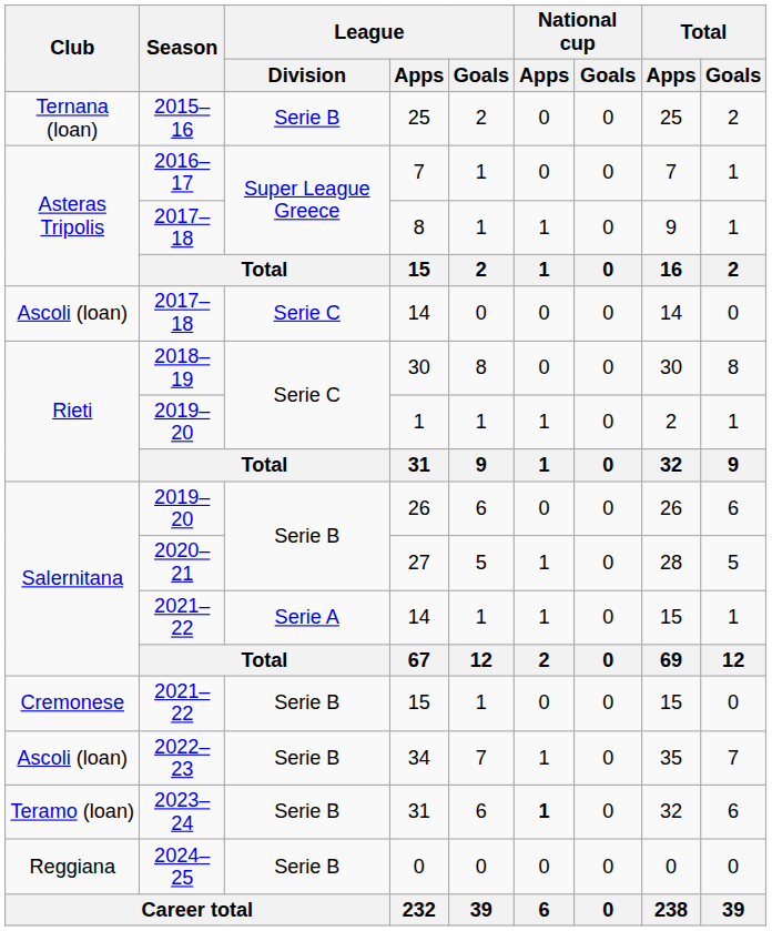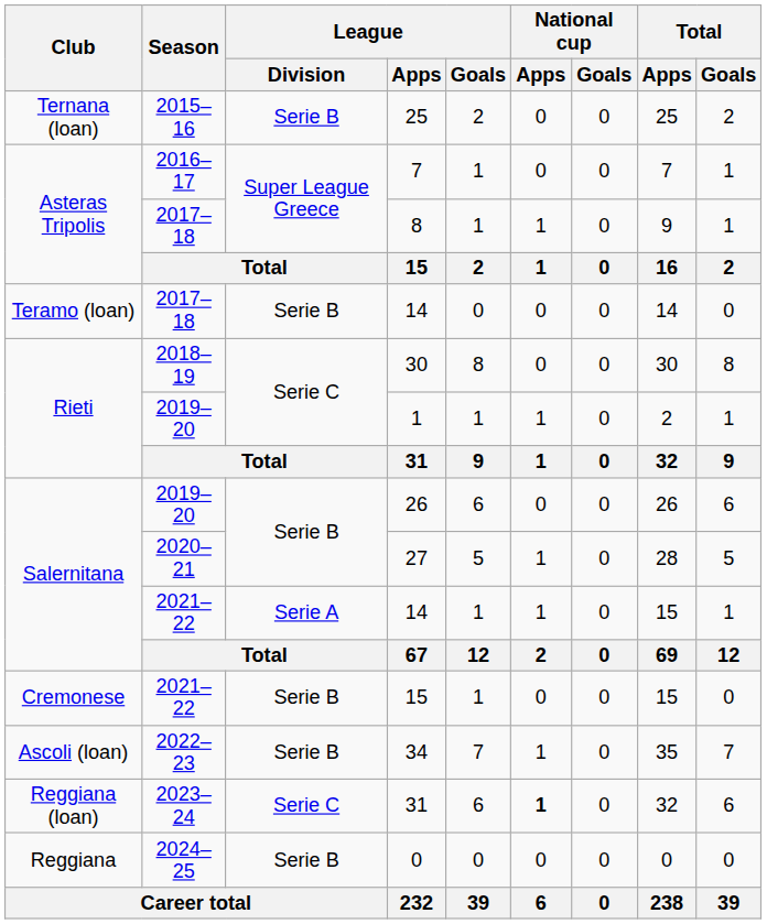 <table class="wikitable" style="text-align:center">
 <tr>
 <th rowspan="2">Club</th>
 <th rowspan="2">Season</th>
 <th colspan="3">League</th>
 <th colspan="2">National cup</th>
 <th colspan="2">Total</th>
 </tr>
 <tr>
 <th>Division</th>
 <th>Apps</th>
 <th>Goals</th>
 <th>Apps</th>
 <th>Goals</th>
 <th>Apps</th>
 <th>Goals</th>
 </tr>
 <tr>
 <td><a href='#'>Ternana</a> (loan)</td>
 <td><a href='#'>2015–16</a></td>
 <td><a href='#'>Serie B</a></td>
 <td>25</td>
 <td>2</td>
 <td>0</td>
 <td>0</td>
 <td>25</td>
 <td>2</td>
 </tr>
 <tr>
 <td rowspan="3"><a href='#'>Asteras Tripolis</a></td>
 <td><a href='#'>2016–17</a></td>
 <td rowspan="2"><a href='#'>Super League Greece</a></td>
 <td>7</td>
 <td>1</td>
 <td>0</td>
 <td>0</td>
 <td>7</td>
 <td>1</td>
 </tr>
 <tr>
 <td><a href='#'>2017–18</a></td>
 <td>8</td>
 <td>1</td>
 <td>1</td>
 <td>0</td>
 <td>9</td>
 <td>1</td>
 </tr>
 <tr>
 <th colspan="2">Total</th>
 <th>15</th>
 <th>2</th>
 <th>1</th>
 <th>0</th>
 <th>16</th>
 <th>2</th>
 </tr>
 <tr>
-<td><a href='#'>Ascoli</a> (loan)</td>
+<td><a href='#'>Teramo</a> (loan)</td>
 <td><a href='#'>2017–18</a></td>
-<td><a href='#'>Serie C</a></td>
+<td>Serie B</td>
 <td>14</td>
 <td>0</td>
 <td>0</td>
 <td>0</td>
 <td>14</td>
 <td>0</td>
 </tr>
 <tr>
 <td rowspan="3"><a href='#'>Rieti</a></td>
 <td><a href='#'>2018–19</a></td>
 <td rowspan="2">Serie C</td>
 <td>30</td>
 <td>8</td>
 <td>0</td>
 <td>0</td>
 <td>30</td>
 <td>8</td>
 </tr>
 <tr>
 <td><a href='#'>2019–20</a></td>
 <td>1</td>
 <td>1</td>
 <td>1</td>
 <td>0</td>
 <td>2</td>
 <td>1</td>
 </tr>
 <tr>
 <th colspan="2">Total</th>
 <th>31</th>
 <th>9</th>
 <th>1</th>
 <th>0</th>
 <th>32</th>
 <th>9</th>
 </tr>
 <tr>
 <td rowspan="4"><a href='#'>Salernitana</a></td>
 <td><a href='#'>2019–20</a></td>
 <td rowspan="2">Serie B</td>
 <td>26</td>
 <td>6</td>
 <td>0</td>
 <td>0</td>
 <td>26</td>
 <td>6</td>
 </tr>
 <tr>
 <td><a href='#'>2020–21</a></td>
 <td>27</td>
 <td>5</td>
 <td>1</td>
 <td>0</td>
 <td>28</td>
 <td>5</td>
 </tr>
 <tr>
 <td><a href='#'>2021–22</a></td>
 <td><a href='#'>Serie A</a></td>
 <td>14</td>
 <td>1</td>
 <td>1</td>
 <td>0</td>
 <td>15</td>
 <td>1</td>
 </tr>
 <tr>
 <th colspan="2">Total</th>
 <th>67</th>
 <th>12</th>
 <th>2</th>
 <th>0</th>
 <th>69</th>
 <th>12</th>
 </tr>
 <tr>
 <td><a href='#'>Cremonese</a></td>
 <td><a href='#'>2021–22</a></td>
 <td>Serie B</td>
 <td>15</td>
 <td>1</td>
 <td>0</td>
 <td>0</td>
 <td>15</td>
 <td>0</td>
 </tr>
 <tr>
 <td><a href='#'>Ascoli</a> (loan)</td>
 <td><a href='#'>2022–23</a></td>
 <td>Serie B</td>
 <td>34</td>
 <td>7</td>
 <td>1</td>
 <td>0</td>
 <td>35</td>
 <td>7</td>
 </tr>
 <tr>
-<td><a href='#'>Teramo</a> (loan)</td>
+<td><a href='#'>Reggiana</a> (loan)</td>
 <td><a href='#'>2023–24</a></td>
-<td>Serie B</td>
+<td><a href='#'>Serie C</a></td>
 <td>31</td>
 <td>6</td>
 <td><strong>1</strong></td>
 <td>0</td>
 <td>32</td>
 <td>6</td>
 </tr>
 <tr>
 <td>Reggiana</td>
 <td><a href='#'>2024–25</a></td>
 <td>Serie B</td>
 <td>0</td>
 <td>0</td>
 <td>0</td>
 <td>0</td>
 <td>0</td>
 <td>0</td>
 </tr>
 <tr>
 <th colspan="3">Career total</th>
 <th>232</th>
 <th>39</th>
 <th>6</th>
 <th>0</th>
 <th>238</th>
 <th>39</th>
 </tr>
 </table>
